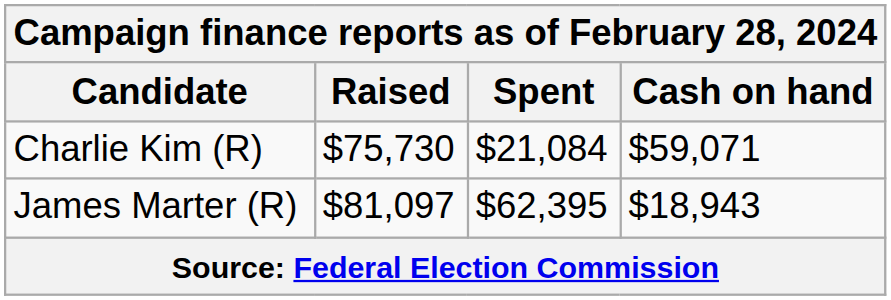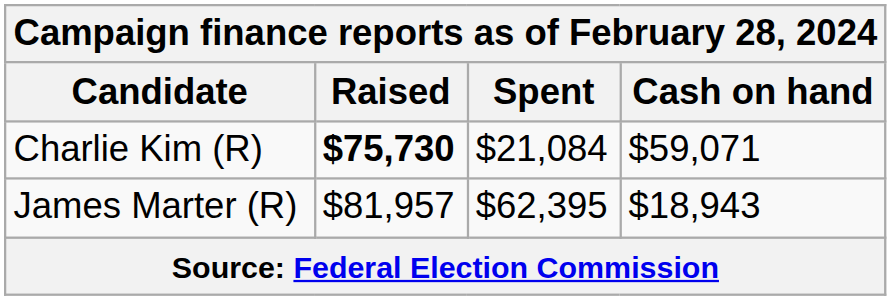 <table class="wikitable sortable">
 <tr>
 <th colspan=4>Campaign finance reports as of February 28, 2024</th>
 </tr>
 <tr style="text-align:center;">
 <th>Candidate</th>
 <th>Raised</th>
 <th>Spent</th>
 <th>Cash on hand</th>
 </tr>
 <tr>
 <td>Charlie Kim (R)</td>
-<td>$75,730</td>
+<td><strong>$75,730</strong></td>
 <td>$21,084</td>
 <td>$59,071</td>
 </tr>
 <tr>
 <td>James Marter (R)</td>
-<td>$81,097</td>
+<td>$81,957</td>
 <td>$62,395</td>
 <td>$18,943</td>
 </tr>
 <tr>
 <th colspan="4"><small>Source: <a href='#'>Federal Election Commission</a></small></th>
 </tr>
 </table>
